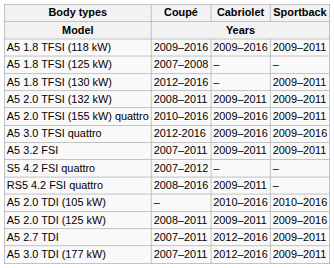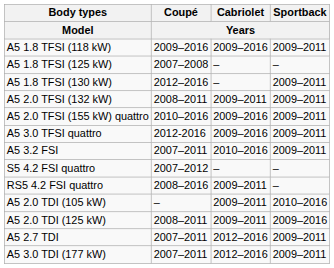 <table class="wikitable">
 <tr>
 <th>Body types</th>
 <th>Coupé</th>
 <th>Cabriolet</th>
 <th>Sportback</th>
 </tr>
 <tr>
 <th>Model</th>
 <th colspan=4>Years</th>
 </tr>
 <tr>
 <td>A5 1.8 TFSI (118 kW)</td>
 <td>2009–2016</td>
 <td>2009–2016</td>
 <td>2009–2011</td>
 </tr>
 <tr>
 <td>A5 1.8 TFSI (125 kW)</td>
 <td>2007–2008</td>
 <td>–</td>
 <td>–</td>
 </tr>
 <tr>
 <td>A5 1.8 TFSI (130 kW)</td>
 <td>2012–2016</td>
 <td>–</td>
 <td>2009–2011</td>
 </tr>
 <tr>
 <td>A5 2.0 TFSI (132 kW)</td>
 <td>2008–2011</td>
 <td>2009–2011</td>
 <td>2009–2011</td>
 </tr>
 <tr>
 <td>A5 2.0 TFSI (155 kW) quattro</td>
 <td>2010–2016</td>
 <td>2009–2016</td>
 <td>2009–2011</td>
 </tr>
 <tr>
 <td>A5 3.0 TFSI quattro</td>
 <td>2012-2016</td>
 <td>2009–2016</td>
-<td>2009–2016</td>
+<td>2009–2011</td>
 </tr>
 <tr>
 <td>A5 3.2 FSI</td>
 <td>2007–2011</td>
-<td>2009–2011</td>
+<td>2010–2016</td>
 <td>2009–2011</td>
 </tr>
 <tr>
 <td>S5 4.2 FSI quattro</td>
 <td>2007–2012</td>
 <td>–</td>
 <td>–</td>
 </tr>
 <tr>
 <td>RS5 4.2 FSI quattro</td>
 <td>2008–2016</td>
 <td>2009–2011</td>
 <td>–</td>
 </tr>
 <tr>
 <td>A5 2.0 TDI (105 kW)</td>
 <td>–</td>
-<td>2010–2016</td>
+<td>2009–2011</td>
 <td>2010–2016</td>
 </tr>
 <tr>
 <td>A5 2.0 TDI (125 kW)</td>
 <td>2008–2011</td>
 <td>2009–2011</td>
 <td>2009–2016</td>
 </tr>
 <tr>
 <td>A5 2.7 TDI</td>
 <td>2007–2011</td>
 <td>2012–2016</td>
 <td>2009–2011</td>
 </tr>
 <tr>
 <td>A5 3.0 TDI (177 kW)</td>
 <td>2007–2011</td>
 <td>2012–2016</td>
 <td>2009–2011</td>
 </tr>
 </table>
